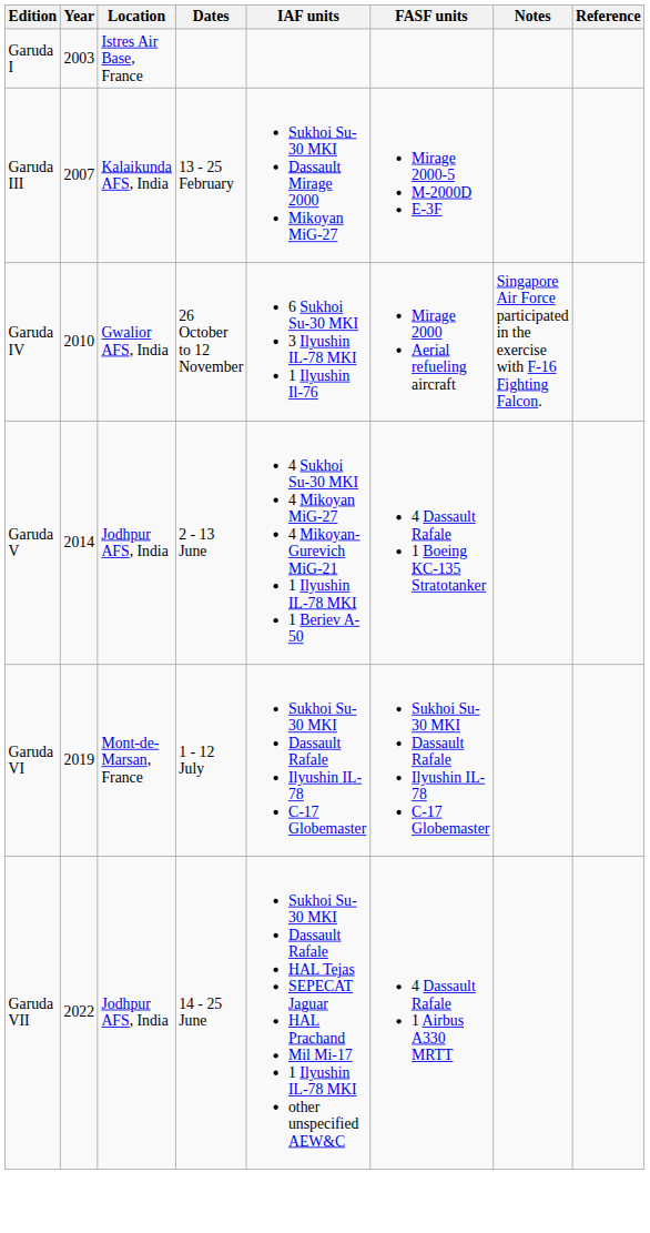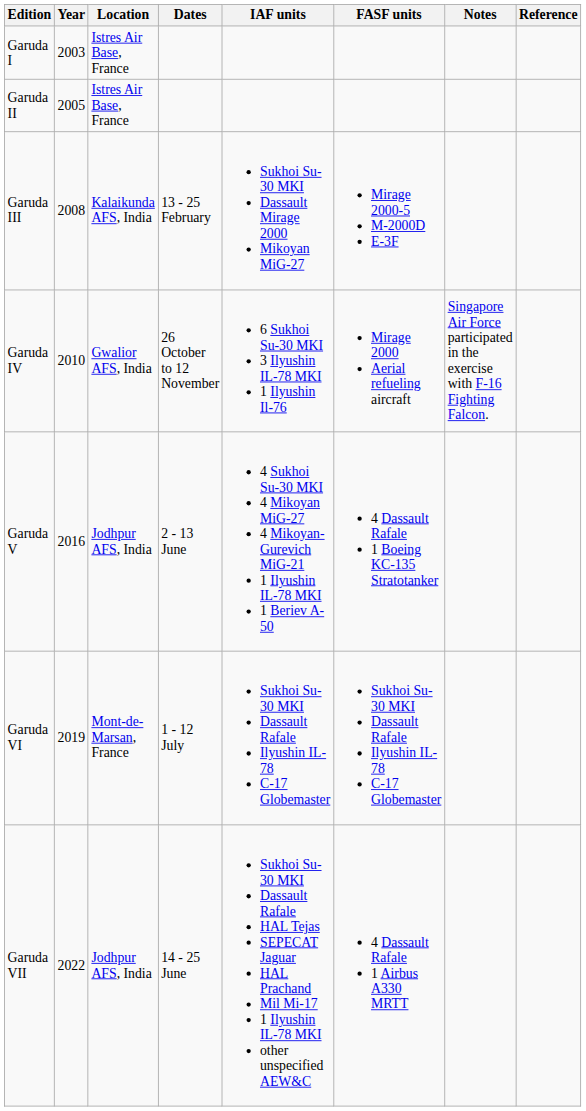 <table class="wikitable">
 <tr>
 <th>Edition</th>
 <th>Year</th>
 <th>Location</th>
 <th>Dates</th>
 <th>IAF units</th>
 <th>FASF units</th>
 <th>Notes</th>
 <th>Reference</th>
 </tr>
 <tr>
 <td>Garuda I</td>
 <td>2003</td>
 <td><a href='#'>Istres Air Base</a>, France</td>
 <td></td>
 <td></td>
 <td></td>
 <td></td>
 <td></td>
 </tr>
 <tr>
+<td>Garuda II</td>
+<td>2005</td>
+<td><a href='#'>Istres Air Base</a>, France</td>
+<td></td>
+<td></td>
+<td></td>
+<td></td>
+<td></td>
+</tr>
+<tr>
 <td>Garuda III</td>
-<td>2007</td>
+<td>2008</td>
 <td><a href='#'>Kalaikunda AFS</a>, India</td>
 <td>13 - 25 February</td>
 <td><br><ul><li><a href='#'>Sukhoi Su-30 MKI</a></li><li><a href='#'>Dassault Mirage 2000</a></li><li><a href='#'>Mikoyan MiG-27</a></li></ul></td>
 <td><br><ul><li><a href='#'>Mirage 2000-5</a></li><li><a href='#'>M-2000D</a></li><li><a href='#'>E-3F</a></li></ul></td>
 <td></td>
 <td></td>
 </tr>
 <tr>
 <td>Garuda IV</td>
 <td>2010</td>
 <td><a href='#'>Gwalior AFS</a>, India</td>
 <td>26 October to 12 November</td>
 <td><br><ul><li>6 <a href='#'>Sukhoi Su-30 MKI</a></li><li>3 <a href='#'>Ilyushin IL-78 MKI</a></li><li>1 <a href='#'>Ilyushin Il-76</a></li></ul></td>
 <td><br><ul><li><a href='#'>Mirage 2000</a></li><li><a href='#'>Aerial refueling</a> aircraft</li></ul></td>
 <td><a href='#'>Singapore Air Force</a> participated in the exercise with <a href='#'>F-16 Fighting Falcon</a>.</td>
 <td></td>
 </tr>
 <tr>
 <td>Garuda V</td>
-<td>2014</td>
+<td>2016</td>
 <td><a href='#'>Jodhpur AFS</a>, India</td>
 <td>2 - 13 June</td>
 <td><br><ul><li>4 <a href='#'>Sukhoi Su-30 MKI</a></li><li>4 <a href='#'>Mikoyan MiG-27</a></li><li>4 <a href='#'>Mikoyan-Gurevich MiG-21</a></li><li>1 <a href='#'>Ilyushin IL-78 MKI</a></li><li>1 <a href='#'>Beriev A-50</a></li></ul></td>
 <td><br><ul><li>4 <a href='#'>Dassault Rafale</a></li><li>1 <a href='#'>Boeing KC-135 Stratotanker</a></li></ul></td>
 <td></td>
 <td></td>
 </tr>
 <tr>
 <td>Garuda VI</td>
 <td>2019</td>
 <td><a href='#'>Mont-de-Marsan</a>, France</td>
 <td>1 - 12 July</td>
 <td><br><ul><li><a href='#'>Sukhoi Su-30 MKI</a></li><li><a href='#'>Dassault Rafale</a></li><li><a href='#'>Ilyushin IL-78</a></li><li><a href='#'>C-17 Globemaster</a></li></ul></td>
 <td><br><ul><li><a href='#'>Sukhoi Su-30 MKI</a></li><li><a href='#'>Dassault Rafale</a></li><li><a href='#'>Ilyushin IL-78</a></li><li><a href='#'>C-17 Globemaster</a></li></ul></td>
 <td></td>
 <td></td>
 </tr>
 <tr>
 <td>Garuda VII</td>
 <td>2022</td>
 <td><a href='#'>Jodhpur AFS</a>, India</td>
 <td>14 - 25 June</td>
 <td><br><ul><li><a href='#'>Sukhoi Su-30 MKI</a></li><li><a href='#'>Dassault Rafale</a></li><li><a href='#'>HAL Tejas</a></li><li><a href='#'>SEPECAT Jaguar</a></li><li><a href='#'>HAL Prachand</a></li><li><a href='#'>Mil Mi-17</a></li><li>1 <a href='#'>Ilyushin IL-78 MKI</a></li><li>other unspecified <a href='#'>AEW&C</a></li></ul></td>
 <td><br><ul><li>4 <a href='#'>Dassault Rafale</a></li><li>1 <a href='#'>Airbus A330 MRTT</a></li></ul></td>
 <td></td>
 <td></td>
 </tr>
 </table>
